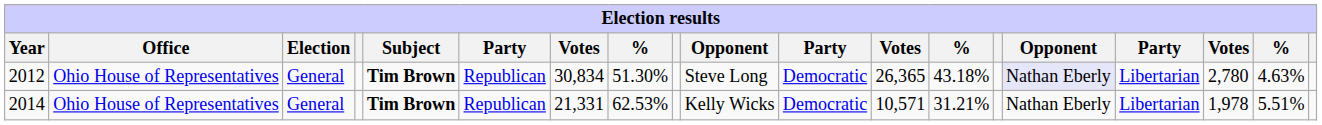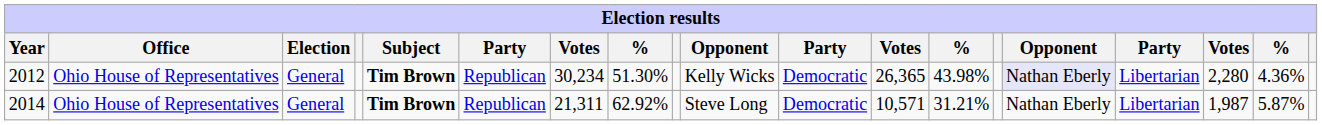 <table class="wikitable collapsible">
 <tr bgcolor=#cccccc>
 <th colspan=19 style="background: #ccccff;">Election results</th>
 </tr>
 <tr>
 <th><strong>Year</strong></th>
 <th><strong>Office</strong></th>
 <th><strong>Election</strong></th>
 <th></th>
 <th><strong>Subject</strong></th>
 <th><strong>Party</strong></th>
 <th><strong>Votes</strong></th>
 <th><strong>%</strong></th>
 <th></th>
 <th><strong>Opponent</strong></th>
 <th><strong>Party</strong></th>
 <th><strong>Votes</strong></th>
 <th><strong>%</strong></th>
 <th></th>
 <th><strong>Opponent</strong></th>
 <th><strong>Party</strong></th>
 <th><strong>Votes</strong></th>
 <th><strong>%</strong></th>
 <th></th>
 </tr>
 <tr>
 <td>2012</td>
 <td><a href='#'>Ohio House of Representatives</a></td>
 <td><a href='#'>General</a></td>
 <td></td>
 <td><strong>Tim Brown</strong></td>
 <td><a href='#'>Republican</a></td>
-<td>30,834</td>
+<td>30,234</td>
 <td>51.30%</td>
 <td></td>
-<td>Steve Long</td>
+<td>Kelly Wicks</td>
 <td><a href='#'>Democratic</a></td>
 <td>26,365</td>
-<td>43.18%</td>
+<td>43.98%</td>
 <td></td>
 <td style="background: lavender;">Nathan Eberly</td>
 <td><a href='#'>Libertarian</a></td>
-<td>2,780</td>
-<td>4.63%</td>
+<td>2,280</td>
+<td>4.36%</td>
 <td></td>
 </tr>
 <tr>
 <td>2014</td>
 <td><a href='#'>Ohio House of Representatives</a></td>
 <td><a href='#'>General</a></td>
 <td></td>
 <td><strong>Tim Brown</strong></td>
 <td><a href='#'>Republican</a></td>
-<td>21,331</td>
-<td>62.53%</td>
+<td>21,311</td>
+<td>62.92%</td>
 <td></td>
-<td>Kelly Wicks</td>
+<td>Steve Long</td>
 <td><a href='#'>Democratic</a></td>
 <td>10,571</td>
 <td>31.21%</td>
 <td></td>
 <td>Nathan Eberly</td>
 <td><a href='#'>Libertarian</a></td>
-<td>1,978</td>
-<td>5.51%</td>
+<td>1,987</td>
+<td>5.87%</td>
 <td></td>
 </tr>
 </table>
